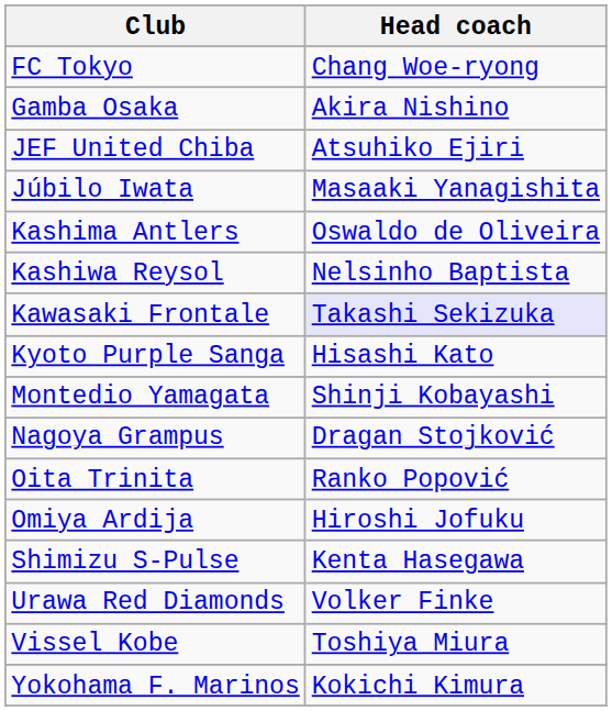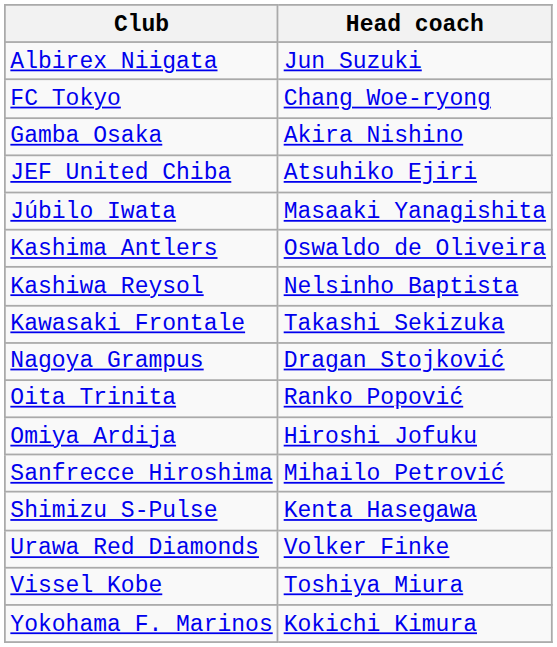 <table class="wikitable sortable" style="text-align: left;">
 <tr>
 <th>Club</th>
 <th>Head coach</th>
+</tr>
+<tr>
+<td><a href='#'>Albirex Niigata</a></td>
+<td> <a href='#'>Jun Suzuki</a></td>
 </tr>
 <tr>
 <td><a href='#'>FC Tokyo</a></td>
 <td> <a href='#'>Chang Woe-ryong</a></td>
 </tr>
 <tr>
 <td><a href='#'>Gamba Osaka</a></td>
 <td> <a href='#'>Akira Nishino</a></td>
 </tr>
 <tr>
 <td><a href='#'>JEF United Chiba</a></td>
 <td> <a href='#'>Atsuhiko Ejiri</a></td>
 </tr>
 <tr>
 <td><a href='#'>Júbilo Iwata</a></td>
 <td> <a href='#'>Masaaki Yanagishita</a></td>
 </tr>
 <tr>
 <td><a href='#'>Kashima Antlers</a></td>
 <td> <a href='#'>Oswaldo de Oliveira</a></td>
 </tr>
 <tr>
 <td><a href='#'>Kashiwa Reysol</a></td>
 <td> <a href='#'>Nelsinho Baptista</a></td>
 </tr>
 <tr>
 <td><a href='#'>Kawasaki Frontale</a></td>
-<td style="background: lavender;"> <a href='#'>Takashi Sekizuka</a></td>
-</tr>
-<tr>
-<td><a href='#'>Kyoto Purple Sanga</a></td>
-<td> <a href='#'>Hisashi Kato</a></td>
-</tr>
-<tr>
-<td><a href='#'>Montedio Yamagata</a></td>
-<td> <a href='#'>Shinji Kobayashi</a></td>
+<td> <a href='#'>Takashi Sekizuka</a></td>
 </tr>
 <tr>
 <td><a href='#'>Nagoya Grampus</a></td>
 <td> <a href='#'>Dragan Stojković</a></td>
 </tr>
 <tr>
 <td><a href='#'>Oita Trinita</a></td>
 <td> <a href='#'>Ranko Popović</a></td>
 </tr>
 <tr>
 <td><a href='#'>Omiya Ardija</a></td>
 <td> <a href='#'>Hiroshi Jofuku</a></td>
+</tr>
+<tr>
+<td><a href='#'>Sanfrecce Hiroshima</a></td>
+<td> <a href='#'>Mihailo Petrović</a></td>
 </tr>
 <tr>
 <td><a href='#'>Shimizu S-Pulse</a></td>
 <td> <a href='#'>Kenta Hasegawa</a></td>
 </tr>
 <tr>
 <td><a href='#'>Urawa Red Diamonds</a></td>
 <td> <a href='#'>Volker Finke</a></td>
 </tr>
 <tr>
 <td><a href='#'>Vissel Kobe</a></td>
 <td> <a href='#'>Toshiya Miura</a></td>
 </tr>
 <tr>
 <td><a href='#'>Yokohama F. Marinos</a></td>
 <td> <a href='#'>Kokichi Kimura</a></td>
 </tr>
 </table>
